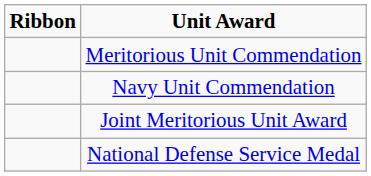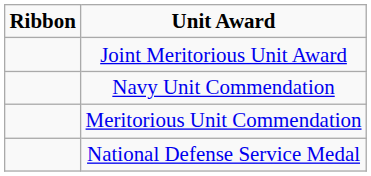 <table class="wikitable" style="text-align:center; clear: center">
 <tr>
 <td><strong>Ribbon</strong></td>
 <td><strong>Unit Award </strong></td>
 </tr>
 <tr>
 <td></td>
-<td><a href='#'>Meritorious Unit Commendation</a></td>
+<td><a href='#'>Joint Meritorious Unit Award</a></td>
 </tr>
 <tr>
 <td></td>
 <td><a href='#'>Navy Unit Commendation</a></td>
 </tr>
 <tr>
 <td></td>
-<td><a href='#'>Joint Meritorious Unit Award</a></td>
+<td><a href='#'>Meritorious Unit Commendation</a></td>
 </tr>
 <tr>
 <td></td>
 <td><a href='#'>National Defense Service Medal</a></td>
 </tr>
 </table>
